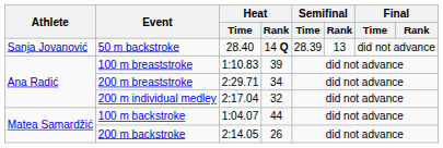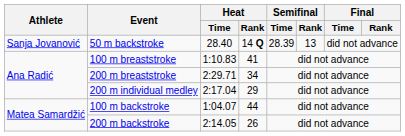 <table class=wikitable style="font-size:90%">
 <tr>
 <th rowspan="2">Athlete</th>
 <th rowspan="2">Event</th>
 <th colspan="2">Heat</th>
 <th colspan="2">Semifinal</th>
 <th colspan="2">Final</th>
 </tr>
 <tr style="font-size:95%">
 <th>Time</th>
 <th>Rank</th>
 <th>Time</th>
 <th>Rank</th>
 <th>Time</th>
 <th>Rank</th>
 </tr>
 <tr align=center>
 <td align=left><a href='#'>Sanja Jovanović</a></td>
 <td align=left><a href='#'>50 m backstroke</a></td>
 <td>28.40</td>
 <td>14 <strong>Q</strong></td>
 <td>28.39</td>
 <td>13</td>
 <td colspan=2>did not advance</td>
 </tr>
 <tr align=center>
 <td align=left rowspan=3><a href='#'>Ana Radić</a></td>
 <td align=left><a href='#'>100 m breaststroke</a></td>
 <td>1:10.83</td>
-<td>39</td>
+<td>41</td>
 <td colspan=4>did not advance</td>
 </tr>
 <tr align=center>
 <td align=left><a href='#'>200 m breaststroke</a></td>
 <td>2:29.71</td>
 <td>34</td>
 <td colspan=4>did not advance</td>
 </tr>
 <tr align=center>
 <td align=left><a href='#'>200 m individual medley</a></td>
 <td>2:17.04</td>
-<td>32</td>
+<td>29</td>
 <td colspan=4>did not advance</td>
 </tr>
 <tr align=center>
 <td align=left rowspan=2><a href='#'>Matea Samardžić</a></td>
 <td align=left><a href='#'>100 m backstroke</a></td>
 <td>1:04.07</td>
 <td>44</td>
 <td colspan=4>did not advance</td>
 </tr>
 <tr align=center>
 <td align=left><a href='#'>200 m backstroke</a></td>
 <td>2:14.05</td>
 <td>26</td>
 <td colspan=4>did not advance</td>
 </tr>
 </table>
